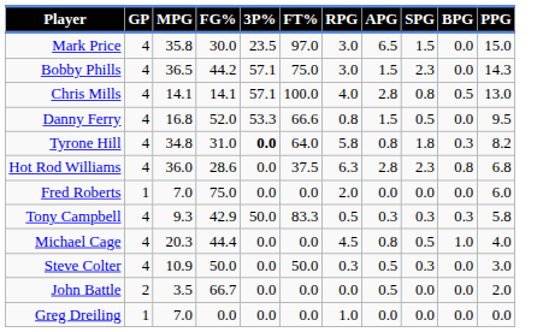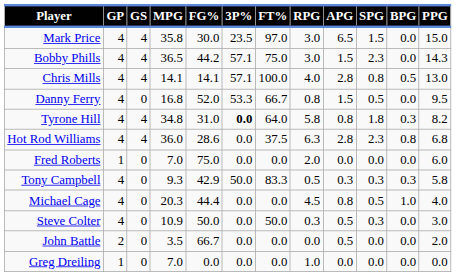 <table class="wikitable sortable" style="text-align:right;">
 <tr>
 <th style="background:#010101; color:#FFFFFF; border-top:#5C88DA 3px solid; border-bottom:#5C88DA 3px solid;">Player</th>
 <th style="background:#010101; color:#FFFFFF; border-top:#5C88DA 3px solid; border-bottom:#5C88DA 3px solid;">GP</th>
+<th style="background:#010101; color:#FFFFFF; border-top:#5C88DA 3px solid; border-bottom:#5C88DA 3px solid;">GS</th>
 <th style="background:#010101; color:#FFFFFF; border-top:#5C88DA 3px solid; border-bottom:#5C88DA 3px solid;">MPG</th>
 <th style="background:#010101; color:#FFFFFF; border-top:#5C88DA 3px solid; border-bottom:#5C88DA 3px solid;">FG%</th>
 <th style="background:#010101; color:#FFFFFF; border-top:#5C88DA 3px solid; border-bottom:#5C88DA 3px solid;">3P%</th>
 <th style="background:#010101; color:#FFFFFF; border-top:#5C88DA 3px solid; border-bottom:#5C88DA 3px solid;">FT%</th>
 <th style="background:#010101; color:#FFFFFF; border-top:#5C88DA 3px solid; border-bottom:#5C88DA 3px solid;">RPG</th>
 <th style="background:#010101; color:#FFFFFF; border-top:#5C88DA 3px solid; border-bottom:#5C88DA 3px solid;">APG</th>
 <th style="background:#010101; color:#FFFFFF; border-top:#5C88DA 3px solid; border-bottom:#5C88DA 3px solid;">SPG</th>
 <th style="background:#010101; color:#FFFFFF; border-top:#5C88DA 3px solid; border-bottom:#5C88DA 3px solid;">BPG</th>
 <th style="background:#010101; color:#FFFFFF; border-top:#5C88DA 3px solid; border-bottom:#5C88DA 3px solid;">PPG</th>
 </tr>
 <tr>
 <td><a href='#'>Mark Price</a></td>
+<td>4</td>
 <td>4</td>
 <td>35.8</td>
 <td>30.0</td>
 <td>23.5</td>
 <td>97.0</td>
 <td>3.0</td>
 <td>6.5</td>
 <td>1.5</td>
 <td>0.0</td>
 <td>15.0</td>
 </tr>
 <tr>
 <td><a href='#'>Bobby Phills</a></td>
 <td>4</td>
+<td>4</td>
 <td>36.5</td>
 <td>44.2</td>
 <td>57.1</td>
 <td>75.0</td>
 <td>3.0</td>
 <td>1.5</td>
 <td>2.3</td>
 <td>0.0</td>
 <td>14.3</td>
 </tr>
 <tr>
 <td><a href='#'>Chris Mills</a></td>
+<td>4</td>
 <td>4</td>
 <td>14.1</td>
 <td>14.1</td>
 <td>57.1</td>
 <td>100.0</td>
 <td>4.0</td>
 <td>2.8</td>
 <td>0.8</td>
 <td>0.5</td>
 <td>13.0</td>
 </tr>
 <tr>
 <td><a href='#'>Danny Ferry</a></td>
 <td>4</td>
+<td>0</td>
 <td>16.8</td>
 <td>52.0</td>
 <td>53.3</td>
-<td>66.6</td>
+<td>66.7</td>
 <td>0.8</td>
 <td>1.5</td>
 <td>0.5</td>
 <td>0.0</td>
 <td>9.5</td>
 </tr>
 <tr>
 <td><a href='#'>Tyrone Hill</a></td>
+<td>4</td>
 <td>4</td>
 <td>34.8</td>
 <td>31.0</td>
 <td><strong>0.0</strong></td>
 <td>64.0</td>
 <td>5.8</td>
 <td>0.8</td>
 <td>1.8</td>
 <td>0.3</td>
 <td>8.2</td>
 </tr>
 <tr>
 <td><a href='#'>Hot Rod Williams</a></td>
 <td>4</td>
+<td>4</td>
 <td>36.0</td>
 <td>28.6</td>
 <td>0.0</td>
 <td>37.5</td>
 <td>6.3</td>
 <td>2.8</td>
 <td>2.3</td>
 <td>0.8</td>
 <td>6.8</td>
 </tr>
 <tr>
 <td><a href='#'>Fred Roberts</a></td>
 <td>1</td>
+<td>0</td>
 <td>7.0</td>
 <td>75.0</td>
 <td>0.0</td>
 <td>0.0</td>
 <td>2.0</td>
 <td>0.0</td>
 <td>0.0</td>
 <td>0.0</td>
 <td>6.0</td>
 </tr>
 <tr>
 <td><a href='#'>Tony Campbell</a></td>
 <td>4</td>
+<td>0</td>
 <td>9.3</td>
 <td>42.9</td>
 <td>50.0</td>
 <td>83.3</td>
 <td>0.5</td>
 <td>0.3</td>
 <td>0.3</td>
 <td>0.3</td>
 <td>5.8</td>
 </tr>
 <tr>
 <td><a href='#'>Michael Cage</a></td>
 <td>4</td>
+<td>0</td>
 <td>20.3</td>
 <td>44.4</td>
 <td>0.0</td>
 <td>0.0</td>
 <td>4.5</td>
 <td>0.8</td>
 <td>0.5</td>
 <td>1.0</td>
 <td>4.0</td>
 </tr>
 <tr>
 <td><a href='#'>Steve Colter</a></td>
 <td>4</td>
+<td>0</td>
 <td>10.9</td>
 <td>50.0</td>
 <td>0.0</td>
 <td>50.0</td>
 <td>0.3</td>
 <td>0.5</td>
 <td>0.3</td>
 <td>0.0</td>
 <td>3.0</td>
 </tr>
 <tr>
 <td><a href='#'>John Battle</a></td>
 <td>2</td>
+<td>0</td>
 <td>3.5</td>
 <td>66.7</td>
 <td>0.0</td>
 <td>0.0</td>
 <td>0.0</td>
 <td>0.5</td>
 <td>0.0</td>
 <td>0.0</td>
 <td>2.0</td>
 </tr>
 <tr>
 <td><a href='#'>Greg Dreiling</a></td>
 <td>1</td>
+<td>0</td>
 <td>7.0</td>
 <td>0.0</td>
 <td>0.0</td>
 <td>0.0</td>
 <td>1.0</td>
 <td>0.0</td>
 <td>0.0</td>
 <td>0.0</td>
 <td>0.0</td>
 </tr>
 </table>
